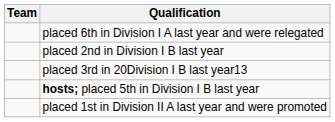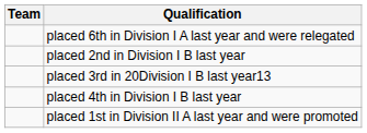 <table class="wikitable">
 <tr>
 <th>Team</th>
 <th>Qualification</th>
 </tr>
 <tr>
 <td></td>
 <td>placed 6th in Division I A last year and were relegated</td>
 </tr>
 <tr>
 <td></td>
 <td>placed 2nd in Division I B last year</td>
 </tr>
 <tr>
 <td></td>
 <td>placed 3rd in 20Division I B last year13</td>
 </tr>
 <tr>
 <td></td>
-<td><strong>hosts;</strong> placed 5th in Division I B last year</td>
+<td>placed 4th in Division I B last year</td>
 </tr>
 <tr>
 <td></td>
 <td>placed 1st in Division II A last year and were promoted</td>
 </tr>
 </table>
